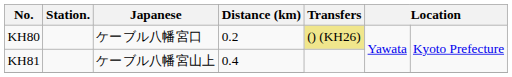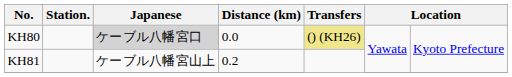 <table class="wikitable">
 <tr>
 <th>No.</th>
 <th>Station.</th>
 <th>Japanese</th>
 <th>Distance (km)</th>
 <th>Transfers</th>
 <th colspan="2">Location</th>
 </tr>
 <tr>
 <td>KH80</td>
 <td></td>
-<td>ケーブル八幡宮口</td>
-<td>0.2</td>
+<td style="background: lightgrey;">ケーブル八幡宮口</td>
+<td>0.0</td>
 <td style="background: khaki;"> () (KH26)</td>
 <td rowspan=2><a href='#'>Yawata</a></td>
 <td rowspan=2><a href='#'>Kyoto Prefecture</a></td>
 </tr>
 <tr>
 <td>KH81</td>
 <td></td>
 <td>ケーブル八幡宮山上</td>
-<td>0.4</td>
+<td>0.2</td>
 </tr>
 <tr>
 </tr>
 </table>
